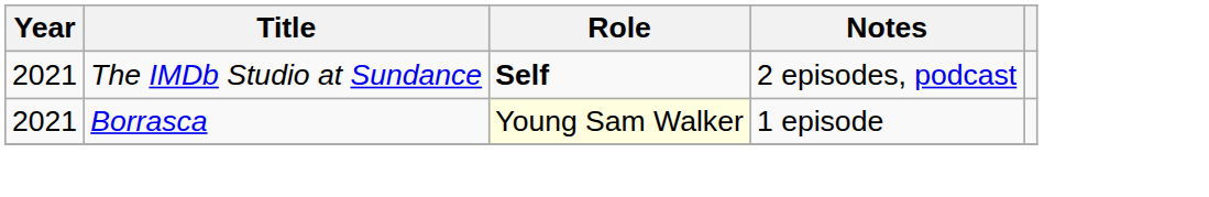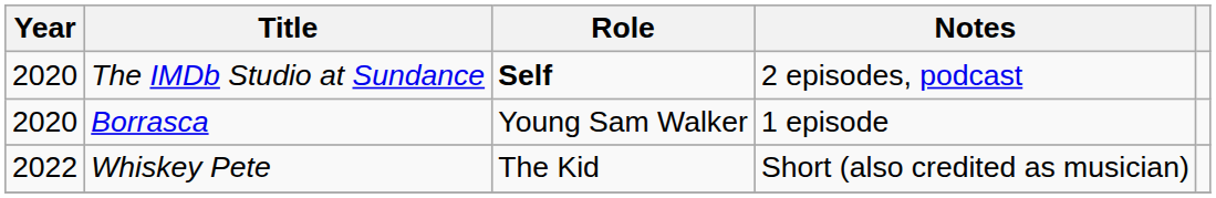 <table class="wikitable sortable">
 <tr>
 <th>Year</th>
 <th>Title</th>
 <th>Role</th>
 <th>Notes</th>
 <th></th>
 </tr>
 <tr>
-<td>2021</td>
+<td>2020</td>
 <td><em>The <a href='#'>IMDb</a> Studio at <a href='#'>Sundance</a></em></td>
 <td><strong>Self</strong></td>
 <td>2 episodes, <a href='#'>podcast</a></td>
 <td style="text-align: center;"></td>
 </tr>
 <tr>
-<td>2021</td>
+<td>2020</td>
 <td><em><a href='#'>Borrasca</a></em></td>
-<td style="background: lightyellow;">Young Sam Walker</td>
+<td>Young Sam Walker</td>
 <td>1 episode</td>
+<td style="text-align: center;"></td>
+</tr>
+<tr>
+<td>2022</td>
+<td><em>Whiskey Pete</em></td>
+<td>The Kid</td>
+<td>Short (also credited as musician)</td>
 <td style="text-align: center;"></td>
 </tr>
 <tr>
 </tr>
 </table>
